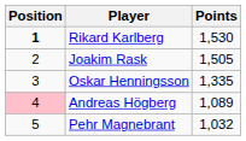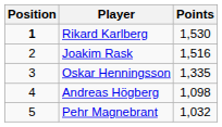 <table class=wikitable>
 <tr>
 <th>Position</th>
 <th>Player</th>
 <th>Points</th>
 </tr>
 <tr>
 <td align=center><strong>1</strong></td>
 <td> <a href='#'>Rikard Karlberg</a></td>
 <td align=center>1,530</td>
 </tr>
 <tr>
 <td align=center>2</td>
 <td> <a href='#'>Joakim Rask</a></td>
-<td align=center>1,505</td>
+<td align=center>1,516</td>
 </tr>
 <tr>
 <td align=center>3</td>
 <td> <a href='#'>Oskar Henningsson</a></td>
 <td align=center>1,335</td>
 </tr>
 <tr>
-<td align=center style="background: pink;">4</td>
+<td align=center>4</td>
 <td> <a href='#'>Andreas Högberg</a></td>
-<td align=center>1,089</td>
+<td align=center>1,098</td>
 </tr>
 <tr>
 <td align=center>5</td>
 <td> <a href='#'>Pehr Magnebrant</a></td>
 <td align=center>1,032</td>
 </tr>
 </table>
